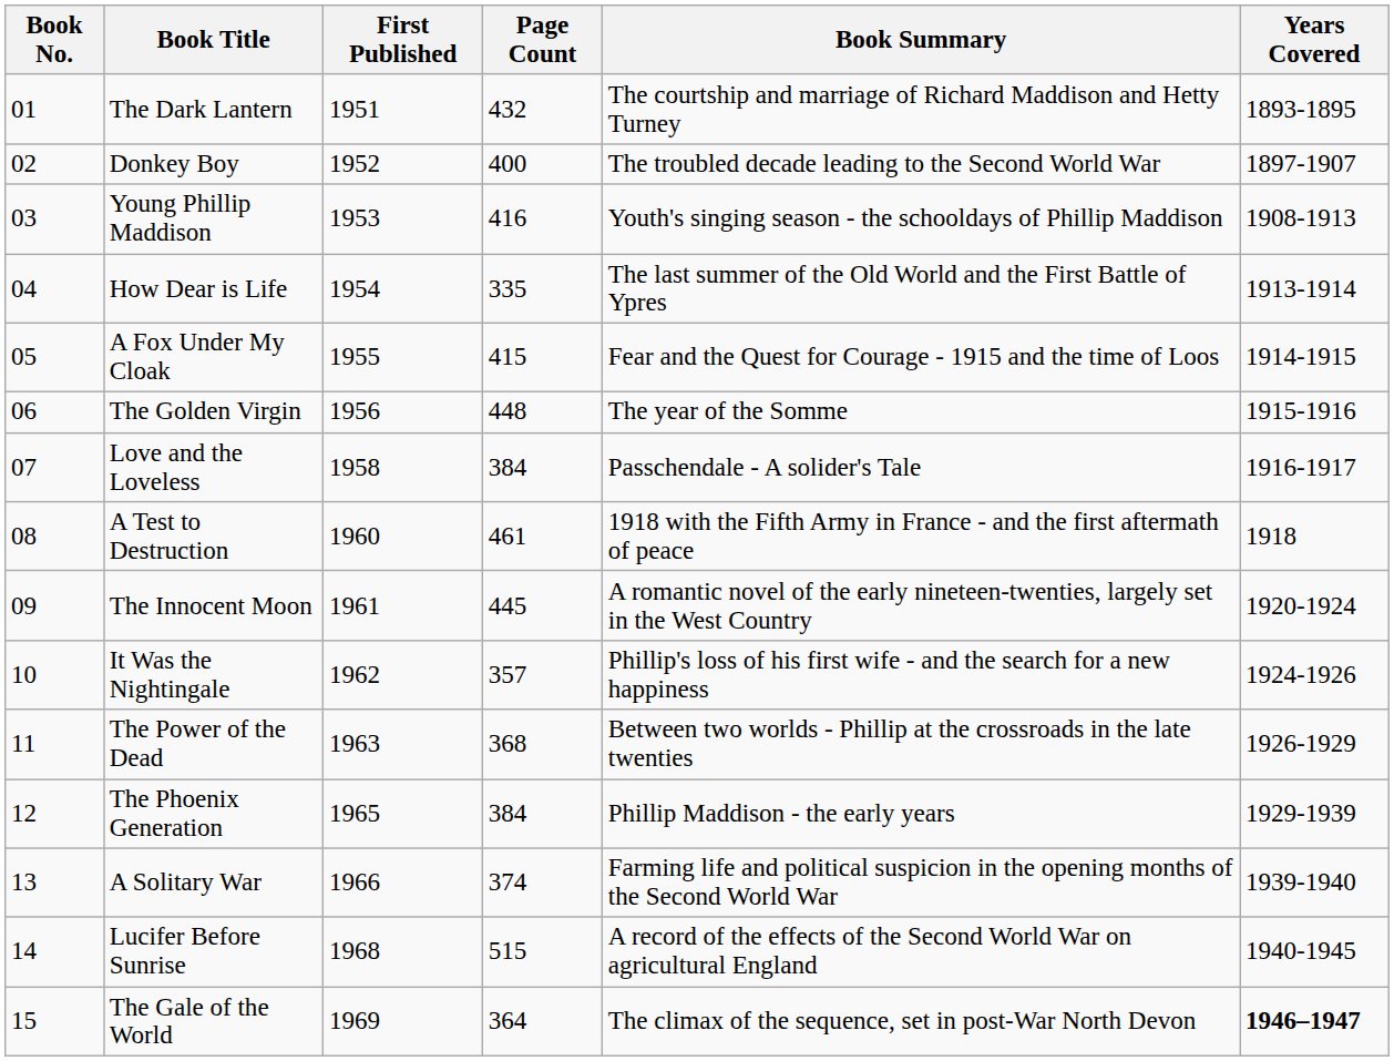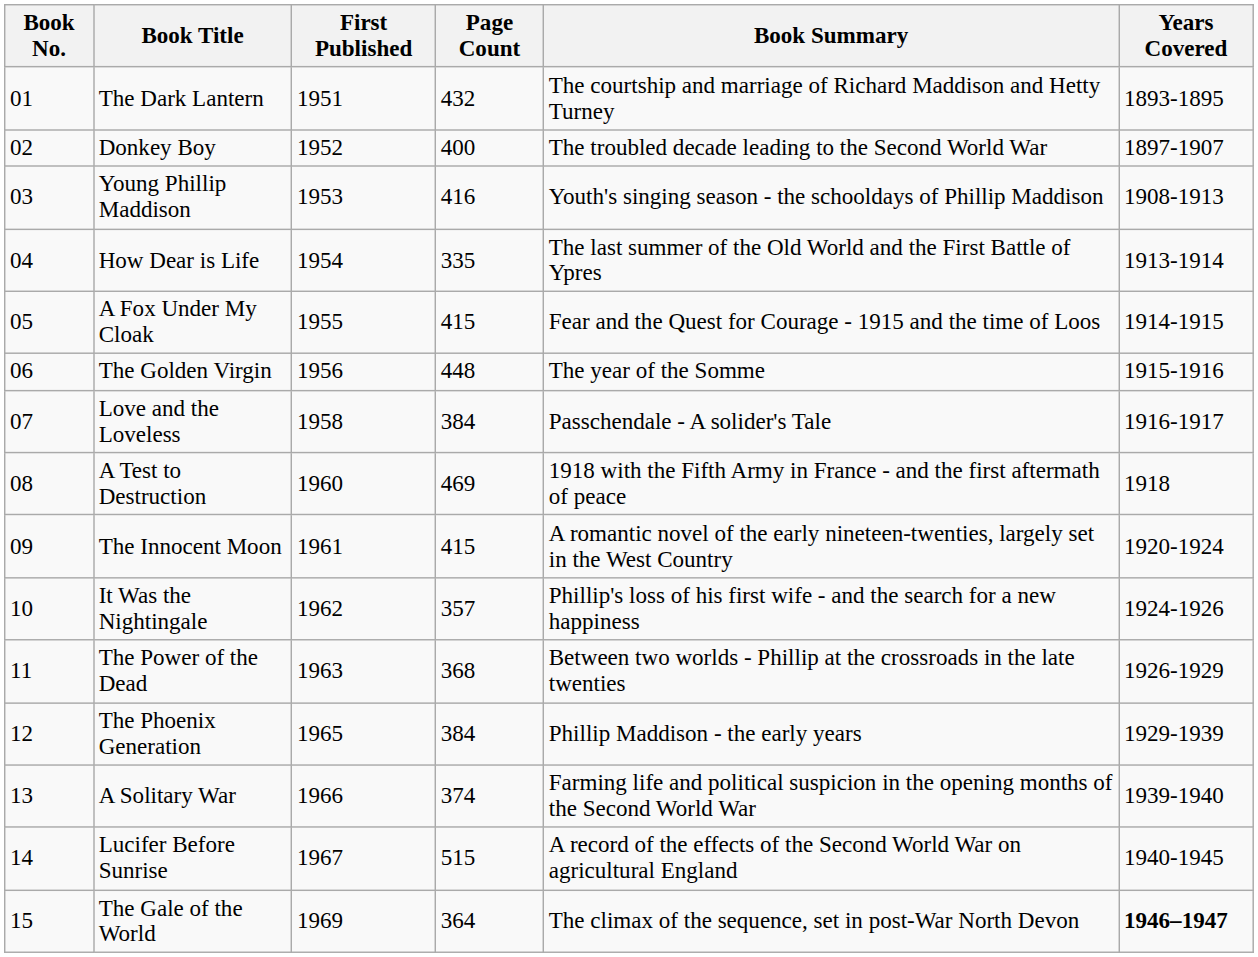 <table class="wikitable sortable">
 <tr>
 <th>Book No.</th>
 <th>Book Title</th>
 <th>First Published</th>
 <th>Page Count</th>
 <th>Book Summary</th>
 <th>Years Covered</th>
 </tr>
 <tr>
 <td>01</td>
 <td>The Dark Lantern</td>
 <td>1951</td>
 <td>432</td>
 <td>The courtship and marriage of Richard Maddison and Hetty Turney</td>
 <td>1893-1895</td>
 </tr>
 <tr>
 <td>02</td>
 <td>Donkey Boy</td>
 <td>1952</td>
 <td>400</td>
 <td>The troubled decade leading to the Second World War</td>
 <td>1897-1907</td>
 </tr>
 <tr>
 <td>03</td>
 <td>Young Phillip Maddison</td>
 <td>1953</td>
 <td>416</td>
 <td>Youth's singing season - the schooldays of Phillip Maddison</td>
 <td>1908-1913</td>
 </tr>
 <tr>
 <td>04</td>
 <td>How Dear is Life</td>
 <td>1954</td>
 <td>335</td>
 <td>The last summer of the Old World and the First Battle of Ypres</td>
 <td>1913-1914</td>
 </tr>
 <tr>
 <td>05</td>
 <td>A Fox Under My Cloak</td>
 <td>1955</td>
 <td>415</td>
 <td>Fear and the Quest for Courage - 1915 and the time of Loos</td>
 <td>1914-1915</td>
 </tr>
 <tr>
 <td>06</td>
 <td>The Golden Virgin</td>
 <td>1956</td>
 <td>448</td>
 <td>The year of the Somme</td>
 <td>1915-1916</td>
 </tr>
 <tr>
 <td>07</td>
 <td>Love and the Loveless</td>
 <td>1958</td>
 <td>384</td>
 <td>Passchendale - A solider's Tale</td>
 <td>1916-1917</td>
 </tr>
 <tr>
 <td>08</td>
 <td>A Test to Destruction</td>
 <td>1960</td>
-<td>461</td>
+<td>469</td>
 <td>1918 with the Fifth Army in France - and the first aftermath of peace</td>
 <td>1918</td>
 </tr>
 <tr>
 <td>09</td>
 <td>The Innocent Moon</td>
 <td>1961</td>
-<td>445</td>
+<td>415</td>
 <td>A romantic novel of the early nineteen-twenties, largely set in the West Country</td>
 <td>1920-1924</td>
 </tr>
 <tr>
 <td>10</td>
 <td>It Was the Nightingale</td>
 <td>1962</td>
 <td>357</td>
 <td>Phillip's loss of his first wife - and the search for a new happiness</td>
 <td>1924-1926</td>
 </tr>
 <tr>
 <td>11</td>
 <td>The Power of the Dead</td>
 <td>1963</td>
 <td>368</td>
 <td>Between two worlds - Phillip at the crossroads in the late twenties</td>
 <td>1926-1929</td>
 </tr>
 <tr>
 <td>12</td>
 <td>The Phoenix Generation</td>
 <td>1965</td>
 <td>384</td>
 <td>Phillip Maddison - the early years</td>
 <td>1929-1939</td>
 </tr>
 <tr>
 <td>13</td>
 <td>A Solitary War</td>
 <td>1966</td>
 <td>374</td>
 <td>Farming life and political suspicion in the opening months of the Second World War</td>
 <td>1939-1940</td>
 </tr>
 <tr>
 <td>14</td>
 <td>Lucifer Before Sunrise</td>
-<td>1968</td>
+<td>1967</td>
 <td>515</td>
 <td>A record of the effects of the Second World War on agricultural England</td>
 <td>1940-1945</td>
 </tr>
 <tr>
 <td>15</td>
 <td>The Gale of the World</td>
 <td>1969</td>
 <td>364</td>
 <td>The climax of the sequence, set in post-War North Devon</td>
 <td><strong>1946–1947</strong></td>
 </tr>
 </table>
